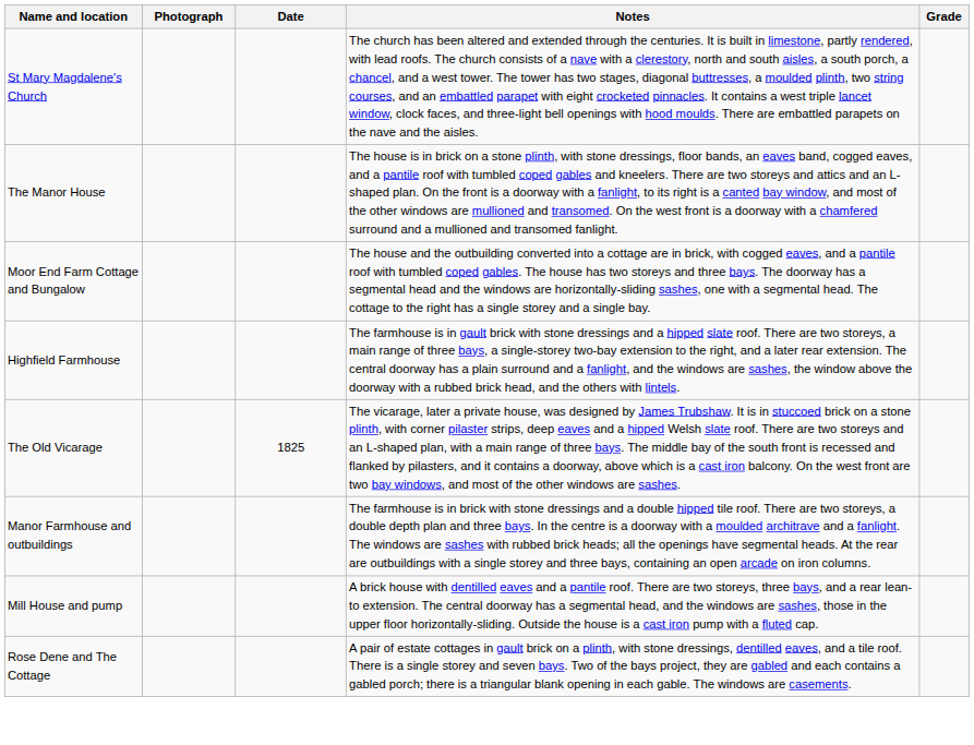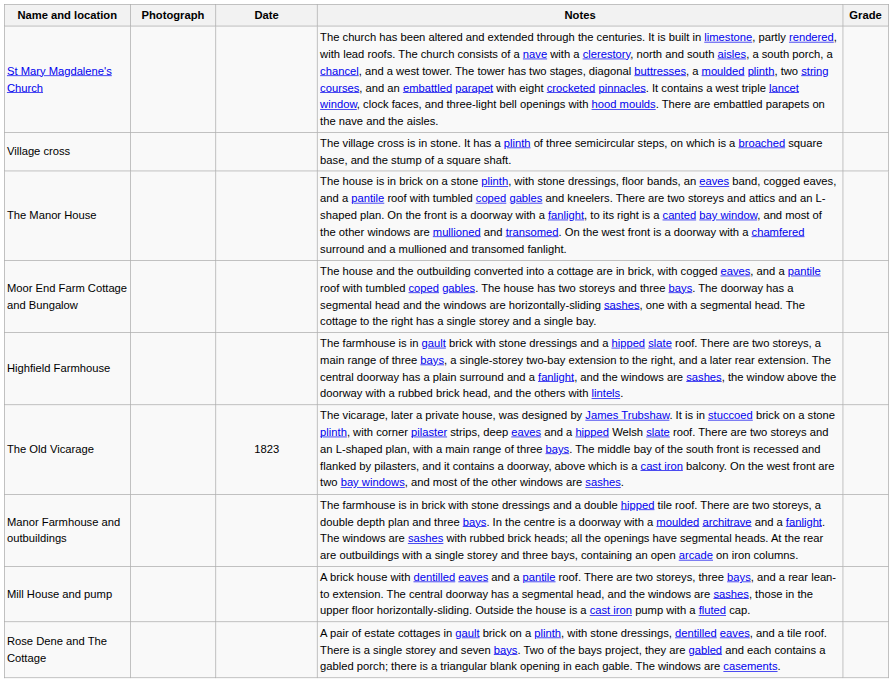 <table class="wikitable sortable plainrowheaders" style="width:100%; border:0px; text-align:left; line-height:150%">
 <tr>
 <th scope="col"  style="width:150px">Name and location</th>
 <th scope="col"  style="width:100px" class="unsortable">Photograph</th>
 <th scope="col"  style="width:120px">Date</th>
 <th scope="col"  style="width:650px" class="unsortable">Notes</th>
 <th scope="col"  style="width:50px">Grade</th>
 </tr>
 <tr>
 <td><a href='#'>St Mary Magdalene's Church</a><br><small></small></td>
 <td></td>
 <td align="center"></td>
 <td>The church has been altered and extended through the centuries.  It is built in <a href='#'>limestone</a>, partly <a href='#'>rendered</a>, with lead roofs.  The church consists of a <a href='#'>nave</a> with a <a href='#'>clerestory</a>, north and south <a href='#'>aisles</a>, a south porch, a <a href='#'>chancel</a>, and a west tower.  The tower has two stages, diagonal <a href='#'>buttresses</a>, a <a href='#'>moulded</a> <a href='#'>plinth</a>, two <a href='#'>string courses</a>, and an <a href='#'>embattled</a> <a href='#'>parapet</a> with eight <a href='#'>crocketed</a> <a href='#'>pinnacles</a>.  It contains a west triple <a href='#'>lancet window</a>, clock faces, and three-light bell openings with <a href='#'>hood moulds</a>.  There are embattled parapets on the nave and the aisles.</td>
+<td align="center" ></td>
+</tr>
+<tr>
+<td>Village cross<br><small></small></td>
+<td></td>
+<td align="center"></td>
+<td>The village cross is in stone.  It has a <a href='#'>plinth</a> of three semicircular steps, on which is a <a href='#'>broached</a> square base, and the stump of a square shaft.</td>
 <td align="center" ></td>
 </tr>
 <tr>
 <td>The Manor House<br><small></small></td>
 <td></td>
 <td align="center"></td>
 <td>The house is in brick on a stone <a href='#'>plinth</a>, with stone dressings, floor bands, an <a href='#'>eaves</a> band, cogged eaves, and a <a href='#'>pantile</a> roof with tumbled <a href='#'>coped</a> <a href='#'>gables</a> and kneelers.  There are two storeys and attics and an L-shaped plan.  On the front is a doorway with a <a href='#'>fanlight</a>, to its right is a <a href='#'>canted</a> <a href='#'>bay window</a>, and most of the other windows are <a href='#'>mullioned</a> and <a href='#'>transomed</a>. On the west front is a doorway with a <a href='#'>chamfered</a> surround and a mullioned and transomed fanlight.</td>
 <td align="center" ></td>
 </tr>
 <tr>
 <td>Moor End Farm Cottage and Bungalow<br><small></small></td>
 <td></td>
 <td align="center"></td>
 <td>The house and the outbuilding converted into a cottage are in brick, with cogged <a href='#'>eaves</a>, and a <a href='#'>pantile</a> roof with tumbled <a href='#'>coped</a> <a href='#'>gables</a>.  The house has two storeys and three <a href='#'>bays</a>.  The doorway has a segmental head and the windows are horizontally-sliding <a href='#'>sashes</a>, one with a segmental head.  The cottage to the right has a single storey and a single bay.</td>
 <td align="center" ></td>
 </tr>
 <tr>
 <td>Highfield Farmhouse<br><small></small></td>
 <td></td>
 <td align="center"></td>
 <td>The farmhouse is in <a href='#'>gault</a> brick with stone dressings and a <a href='#'>hipped</a> <a href='#'>slate</a> roof.  There are two storeys, a main range of three <a href='#'>bays</a>, a single-storey two-bay extension to the right, and a later rear extension.  The central doorway has a plain surround and a <a href='#'>fanlight</a>, and the windows are <a href='#'>sashes</a>, the window above the doorway with a rubbed brick head, and the others with <a href='#'>lintels</a>.</td>
 <td align="center" ></td>
 </tr>
 <tr>
 <td>The Old Vicarage<br><small></small></td>
 <td></td>
-<td align="center">1825</td>
+<td align="center">1823</td>
 <td>The vicarage, later a private house, was designed by <a href='#'>James Trubshaw</a>.  It is in <a href='#'>stuccoed</a> brick on a stone <a href='#'>plinth</a>, with corner <a href='#'>pilaster</a> strips, deep <a href='#'>eaves</a> and a <a href='#'>hipped</a> Welsh <a href='#'>slate</a> roof.  There are two storeys and an L-shaped plan, with a main range of three <a href='#'>bays</a>.  The middle bay of the south front is recessed and flanked by pilasters, and it contains a doorway, above which is a <a href='#'>cast iron</a> balcony.  On the west front are two <a href='#'>bay windows</a>, and most of the other windows are <a href='#'>sashes</a>.</td>
 <td align="center" ></td>
 </tr>
 <tr>
 <td>Manor Farmhouse and outbuildings<br><small></small></td>
 <td></td>
 <td align="center"></td>
 <td>The farmhouse is in brick with stone dressings and a double <a href='#'>hipped</a> tile roof.  There are two storeys, a double depth plan and three <a href='#'>bays</a>.  In the centre is a doorway with a <a href='#'>moulded</a> <a href='#'>architrave</a> and a <a href='#'>fanlight</a>.  The windows are <a href='#'>sashes</a> with rubbed brick heads; all the openings have segmental heads. At the rear are outbuildings with a single storey and three bays, containing an open <a href='#'>arcade</a> on iron columns.</td>
 <td align="center" ></td>
 </tr>
 <tr>
 <td>Mill House and pump<br><small></small></td>
 <td></td>
 <td align="center"></td>
 <td>A brick house with <a href='#'>dentilled</a> <a href='#'>eaves</a> and a <a href='#'>pantile</a> roof.  There are two storeys, three <a href='#'>bays</a>, and a rear lean-to extension.  The central doorway has a segmental head, and the windows are <a href='#'>sashes</a>, those in the upper floor horizontally-sliding.  Outside the house is a <a href='#'>cast iron</a> pump with a <a href='#'>fluted</a> cap.</td>
 <td align="center" ></td>
 </tr>
 <tr>
 <td>Rose Dene and The Cottage<br><small></small></td>
 <td></td>
 <td align="center"></td>
 <td>A pair of estate cottages in <a href='#'>gault</a> brick on a <a href='#'>plinth</a>, with stone dressings, <a href='#'>dentilled</a> <a href='#'>eaves</a>, and a tile roof.  There is a single storey and seven <a href='#'>bays</a>.  Two of the bays project, they are <a href='#'>gabled</a> and each contains a gabled porch; there is a triangular blank opening in each gable.  The windows are <a href='#'>casements</a>.</td>
 <td align="center" ></td>
 </tr>
 <tr>
 </tr>
 </table>
